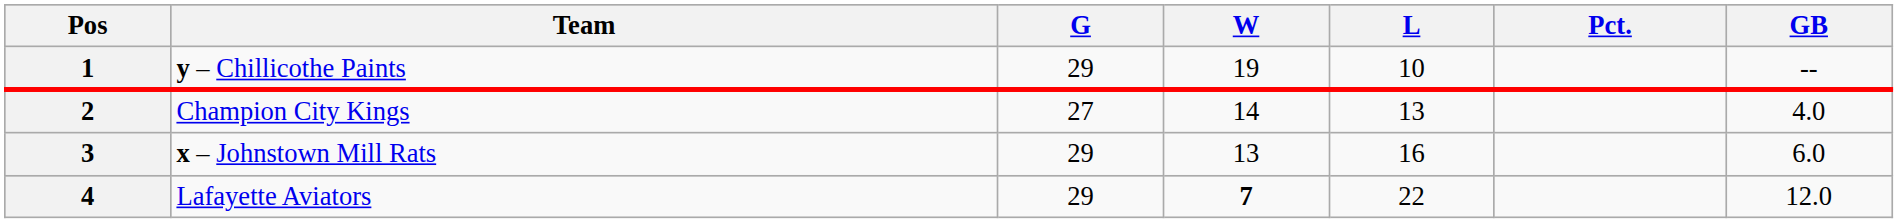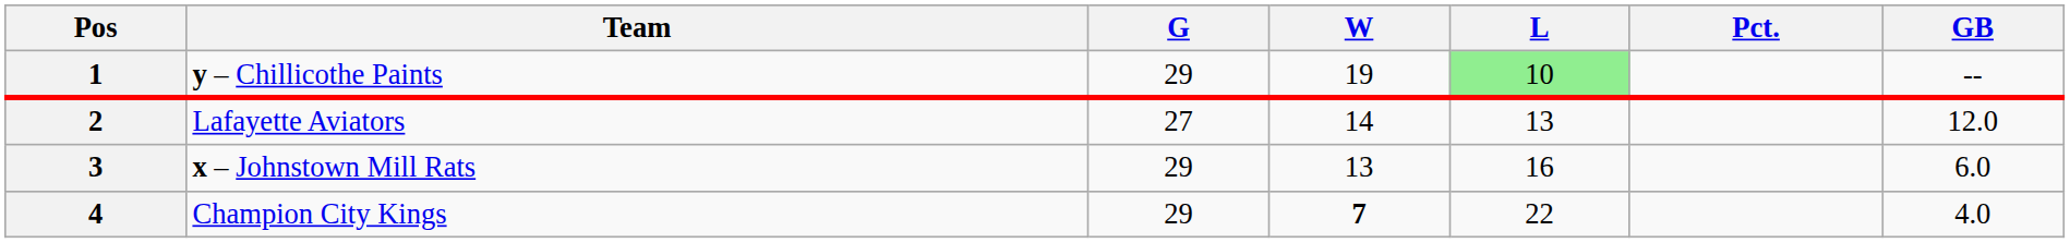 <table class="wikitable plainrowheaders" width="90%" style="text-align:center;">
 <tr>
 <th scope="col" width="5%">Pos</th>
 <th scope="col" width="25%">Team</th>
 <th scope="col" width="5%"><a href='#'>G</a></th>
 <th scope="col" width="5%"><a href='#'>W</a></th>
 <th scope="col" width="5%"><a href='#'>L</a></th>
 <th scope="col" width="7%"><a href='#'>Pct.</a></th>
 <th scope="col" width="5%"><a href='#'>GB</a></th>
 </tr>
 <tr>
 <th>1</th>
 <td style="text-align:left;"><strong>y</strong> – <a href='#'>Chillicothe Paints</a></td>
 <td>29</td>
 <td>19</td>
-<td>10</td>
+<td style="background: lightgreen;">10</td>
 <td></td>
 <td>--</td>
 </tr>
 <tr>
 </tr>
 <tr |- style="border-top:3px solid red;">
 <th>2</th>
-<td style="text-align:left;"><a href='#'>Champion City Kings</a></td>
+<td style="text-align:left;"><a href='#'>Lafayette Aviators</a></td>
 <td>27</td>
 <td>14</td>
 <td>13</td>
 <td></td>
-<td>4.0</td>
+<td>12.0</td>
 </tr>
 <tr>
 <th>3</th>
 <td style="text-align:left;"><strong>x</strong> – <a href='#'>Johnstown Mill Rats</a></td>
 <td>29</td>
 <td>13</td>
 <td>16</td>
 <td></td>
 <td>6.0</td>
 </tr>
 <tr>
 <th>4</th>
-<td style="text-align:left;"><a href='#'>Lafayette Aviators</a></td>
+<td style="text-align:left;"><a href='#'>Champion City Kings</a></td>
 <td>29</td>
 <td><strong>7</strong></td>
 <td>22</td>
 <td></td>
-<td>12.0</td>
+<td>4.0</td>
 </tr>
 </table>
